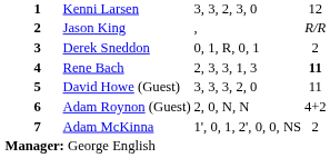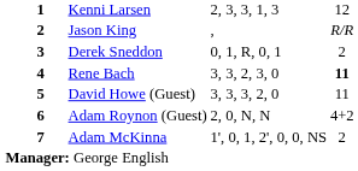 <table style="font-size: 85%" cellspacing="1" cellpadding="1" align=RIGHT>
 <tr>
 <td colspan="4"></td>
 </tr>
 <tr>
 <th width=25></th>
 <th width=25></th>
 </tr>
 <tr>
 <td></td>
 <td><strong>1</strong></td>
 <td> <a href='#'>Kenni Larsen</a></td>
-<td>3, 3, 2, 3, 0</td>
+<td>2, 3, 3, 1, 3</td>
 <td align=center>12</td>
 </tr>
 <tr>
 <td></td>
 <td><strong>2</strong></td>
 <td> <a href='#'>Jason King</a></td>
 <td>,</td>
 <td align=center><em>R/R</em></td>
 </tr>
 <tr>
 <td></td>
 <td><strong>3</strong></td>
 <td> <a href='#'>Derek Sneddon</a></td>
 <td>0, 1, R, 0, 1</td>
 <td align=center>2</td>
 </tr>
 <tr>
 <td></td>
 <td><strong>4</strong></td>
 <td> <a href='#'>Rene Bach</a></td>
-<td>2, 3, 3, 1, 3</td>
+<td>3, 3, 2, 3, 0</td>
 <td align=center><strong>11</strong></td>
 </tr>
 <tr>
 <td></td>
 <td><strong>5</strong></td>
 <td> <a href='#'>David Howe</a> (Guest)</td>
 <td>3, 3, 3, 2, 0</td>
 <td align=center>11</td>
 </tr>
 <tr>
 <td></td>
 <td><strong>6</strong></td>
 <td> <a href='#'>Adam Roynon</a> (Guest)</td>
 <td>2, 0, N, N</td>
 <td align=center>4+2</td>
 </tr>
 <tr>
 <td></td>
 <td><strong>7</strong></td>
 <td> <a href='#'>Adam McKinna</a></td>
 <td>1', 0, 1, 2', 0, 0, NS</td>
 <td align=center>2</td>
 </tr>
 <tr>
 <td colspan=3><strong>Manager:</strong> George English</td>
 </tr>
 <tr>
 <td colspan=4></td>
 </tr>
 </table>
